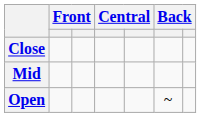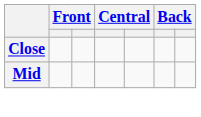 <table class="wikitable" style="text-align:center">
 <tr>
 <th rowspan="2"></th>
 <th colspan="2"><a href='#'>Front</a></th>
 <th colspan="2"><a href='#'>Central</a></th>
 <th colspan="2"><a href='#'>Back</a></th>
 </tr>
 <tr>
 <th></th>
 <th></th>
 <th></th>
 <th></th>
 <th></th>
 <th></th>
 </tr>
 <tr>
 <th><a href='#'>Close</a></th>
 <td> </td>
 <td> </td>
 <td> </td>
 <td> </td>
 <td> </td>
 <td> </td>
 </tr>
 <tr>
 <th><a href='#'>Mid</a></th>
 <td> </td>
 <td> </td>
 <td></td>
 <td></td>
 <td> </td>
 <td> </td>
 </tr>
-<tr>
-<th><a href='#'>Open</a></th>
-<td></td>
-<td></td>
-<td></td>
-<td></td>
-<td>~ </td>
-<td> </td>
-</tr>
 </table>
